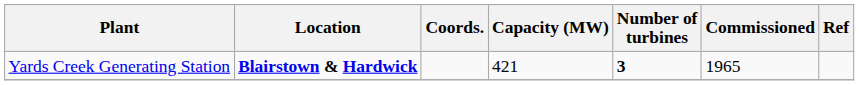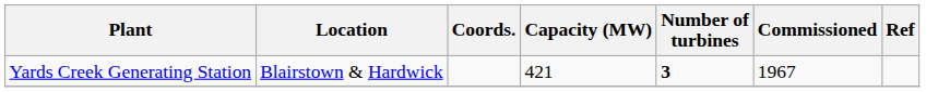 <table class="wikitable sortable">
 <tr>
 <th>Plant</th>
 <th>Location</th>
 <th>Coords.</th>
 <th>Capacity (MW)</th>
 <th>Number of<br>turbines</th>
 <th>Commissioned</th>
 <th>Ref</th>
 </tr>
 <tr>
 <td><a href='#'>Yards Creek Generating Station</a></td>
-<td><strong><a href='#'>Blairstown</a> & <a href='#'>Hardwick</a></strong></td>
+<td><a href='#'>Blairstown</a> & <a href='#'>Hardwick</a></td>
 <td></td>
 <td>421</td>
 <td><strong>3</strong></td>
-<td>1965</td>
+<td>1967</td>
 <td></td>
 </tr>
 <tr>
 </tr>
 </table>
